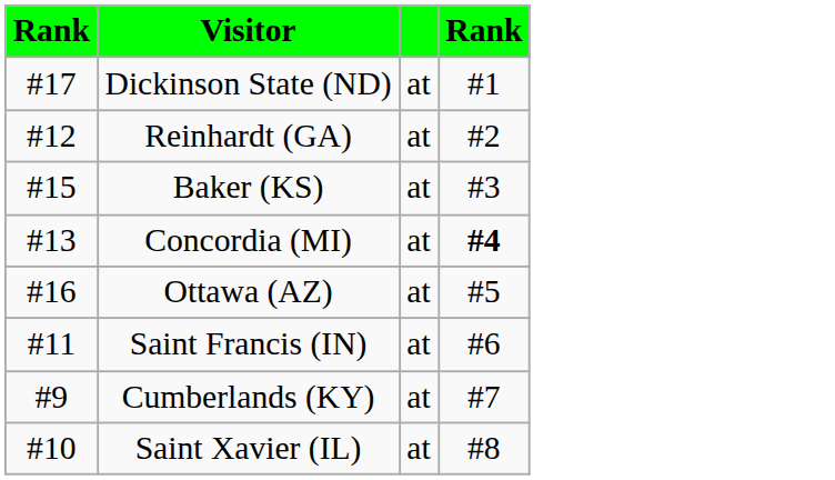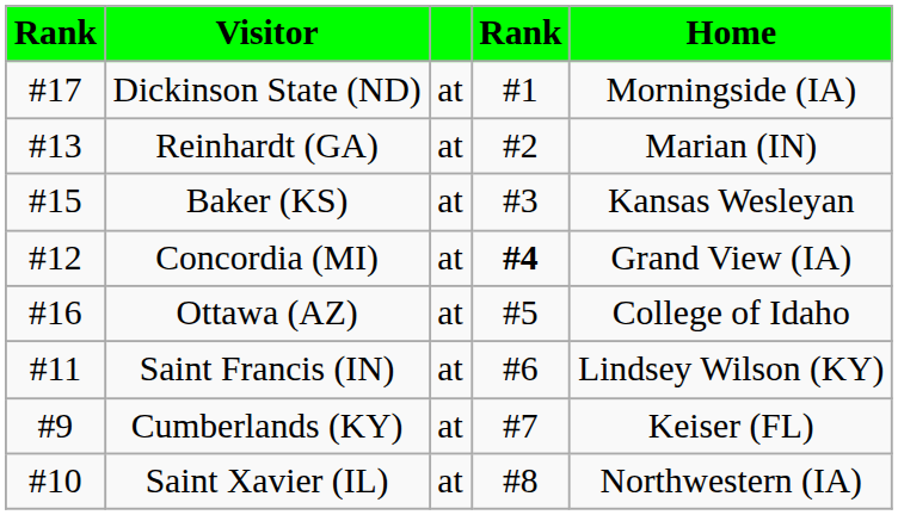 <table class="wikitable sortable" style="text-align:center;">
 <tr>
 <th style="background:#00ff00; color:black;">Rank</th>
 <th style="background:#00ff00; color:black;">Visitor</th>
 <th style="background:#00ff00; color:black;"></th>
 <th style="background:#00ff00; color:black;">Rank</th>
+<th style="background:#00ff00; color:black;">Home</th>
 </tr>
 <tr style="text-align:center;">
 <td>#17</td>
 <td>Dickinson State (ND)</td>
 <td>at</td>
 <td>#1</td>
+<td>Morningside (IA)</td>
 </tr>
 <tr style="text-align:center;">
-<td>#12</td>
+<td>#13</td>
 <td>Reinhardt (GA)</td>
 <td>at</td>
 <td>#2</td>
+<td>Marian (IN)</td>
 </tr>
 <tr style="text-align:center;">
 <td>#15</td>
 <td>Baker (KS)</td>
 <td>at</td>
 <td>#3</td>
+<td>Kansas Wesleyan</td>
 </tr>
 <tr style="text-align:center;">
-<td>#13</td>
+<td>#12</td>
 <td>Concordia (MI)</td>
 <td>at</td>
 <td><strong>#4</strong></td>
+<td>Grand View (IA)</td>
 </tr>
 <tr style="text-align:center;">
 <td>#16</td>
 <td>Ottawa (AZ)</td>
 <td>at</td>
 <td>#5</td>
+<td>College of Idaho</td>
 </tr>
 <tr style="text-align:center;">
 <td>#11</td>
 <td>Saint Francis (IN)</td>
 <td>at</td>
 <td>#6</td>
+<td>Lindsey Wilson (KY)</td>
 </tr>
 <tr style="text-align:center;">
 <td>#9</td>
 <td>Cumberlands (KY)</td>
 <td>at</td>
 <td>#7</td>
+<td>Keiser (FL)</td>
 </tr>
 <tr style="text-align:center;">
 <td>#10</td>
 <td>Saint Xavier (IL)</td>
 <td>at</td>
 <td>#8</td>
+<td>Northwestern (IA)</td>
 </tr>
 </table>
